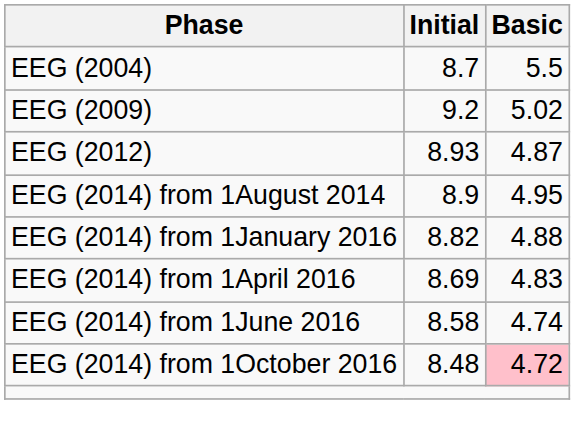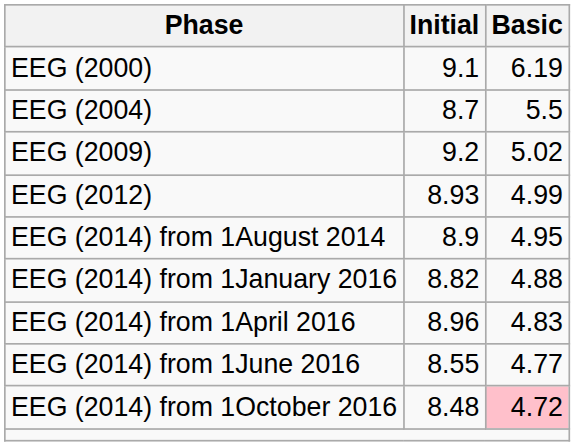 <table class="wikitable" style="text-align:right">
 <tr>
 <th>Phase</th>
 <th>Initial</th>
 <th>Basic</th>
+</tr>
+<tr>
+<td align="left">EEG (2000)</td>
+<td>9.1</td>
+<td>6.19</td>
 </tr>
 <tr>
 <td align="left">EEG (2004)</td>
 <td>8.7</td>
 <td>5.5</td>
 </tr>
 <tr>
 <td align="left">EEG (2009)</td>
 <td>9.2</td>
 <td>5.02</td>
 </tr>
 <tr>
 <td align="left">EEG (2012)</td>
 <td>8.93</td>
-<td>4.87</td>
+<td>4.99</td>
 </tr>
 <tr>
 <td align="left">EEG (2014) from 1August 2014</td>
 <td>8.9</td>
 <td>4.95</td>
 </tr>
 <tr>
 <td align="left">EEG (2014) from 1January 2016</td>
 <td>8.82</td>
 <td>4.88</td>
 </tr>
 <tr>
 <td align="left">EEG (2014) from 1April 2016</td>
-<td>8.69</td>
+<td>8.96</td>
 <td>4.83</td>
 </tr>
 <tr>
 <td align="left">EEG (2014) from 1June 2016</td>
-<td>8.58</td>
-<td>4.74</td>
+<td>8.55</td>
+<td>4.77</td>
 </tr>
 <tr>
 <td align="left">EEG (2014) from 1October 2016</td>
 <td>8.48</td>
 <td style="background: pink;">4.72</td>
 </tr>
 <tr>
 <td colspan="3" align="left"></td>
 </tr>
 </table>
